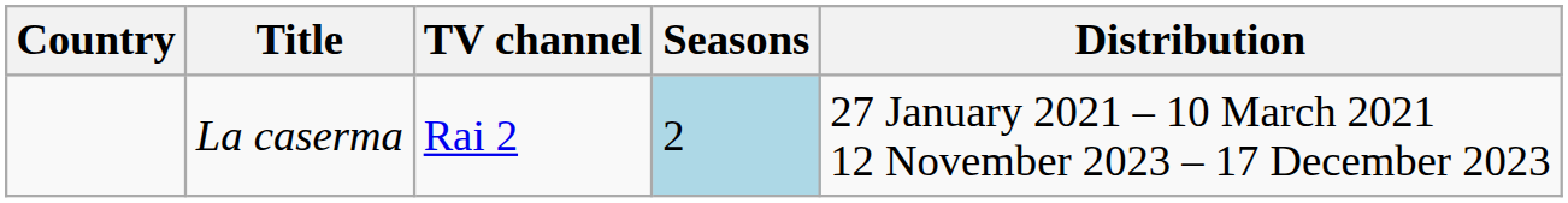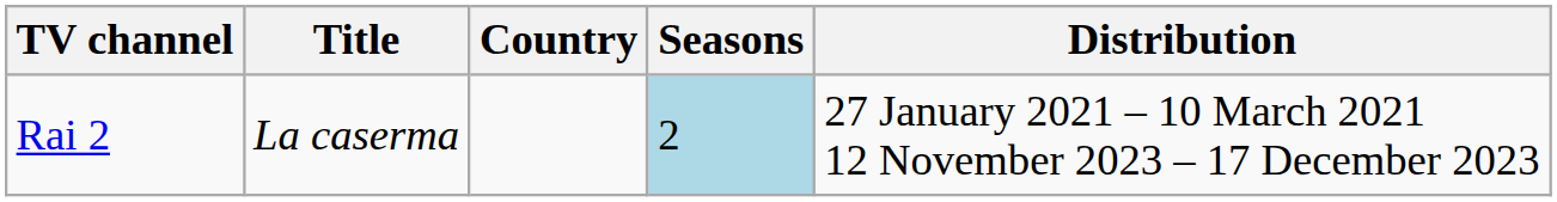 <table class="wikitable">
 <tr>
+<th>TV channel</th>
+<th>Title</th>
 <th>Country</th>
-<th>Title</th>
-<th>TV channel</th>
 <th>Seasons</th>
 <th>Distribution</th>
 </tr>
 <tr>
+<td><a href='#'>Rai 2</a></td>
+<td><em>La caserma</em></td>
 <td></td>
-<td><em>La caserma</em></td>
-<td><a href='#'>Rai 2</a></td>
 <td style="background: lightblue;">2</td>
 <td>27 January 2021 – 10 March 2021<br>12 November 2023 – 17 December 2023</td>
 </tr>
 </table>
